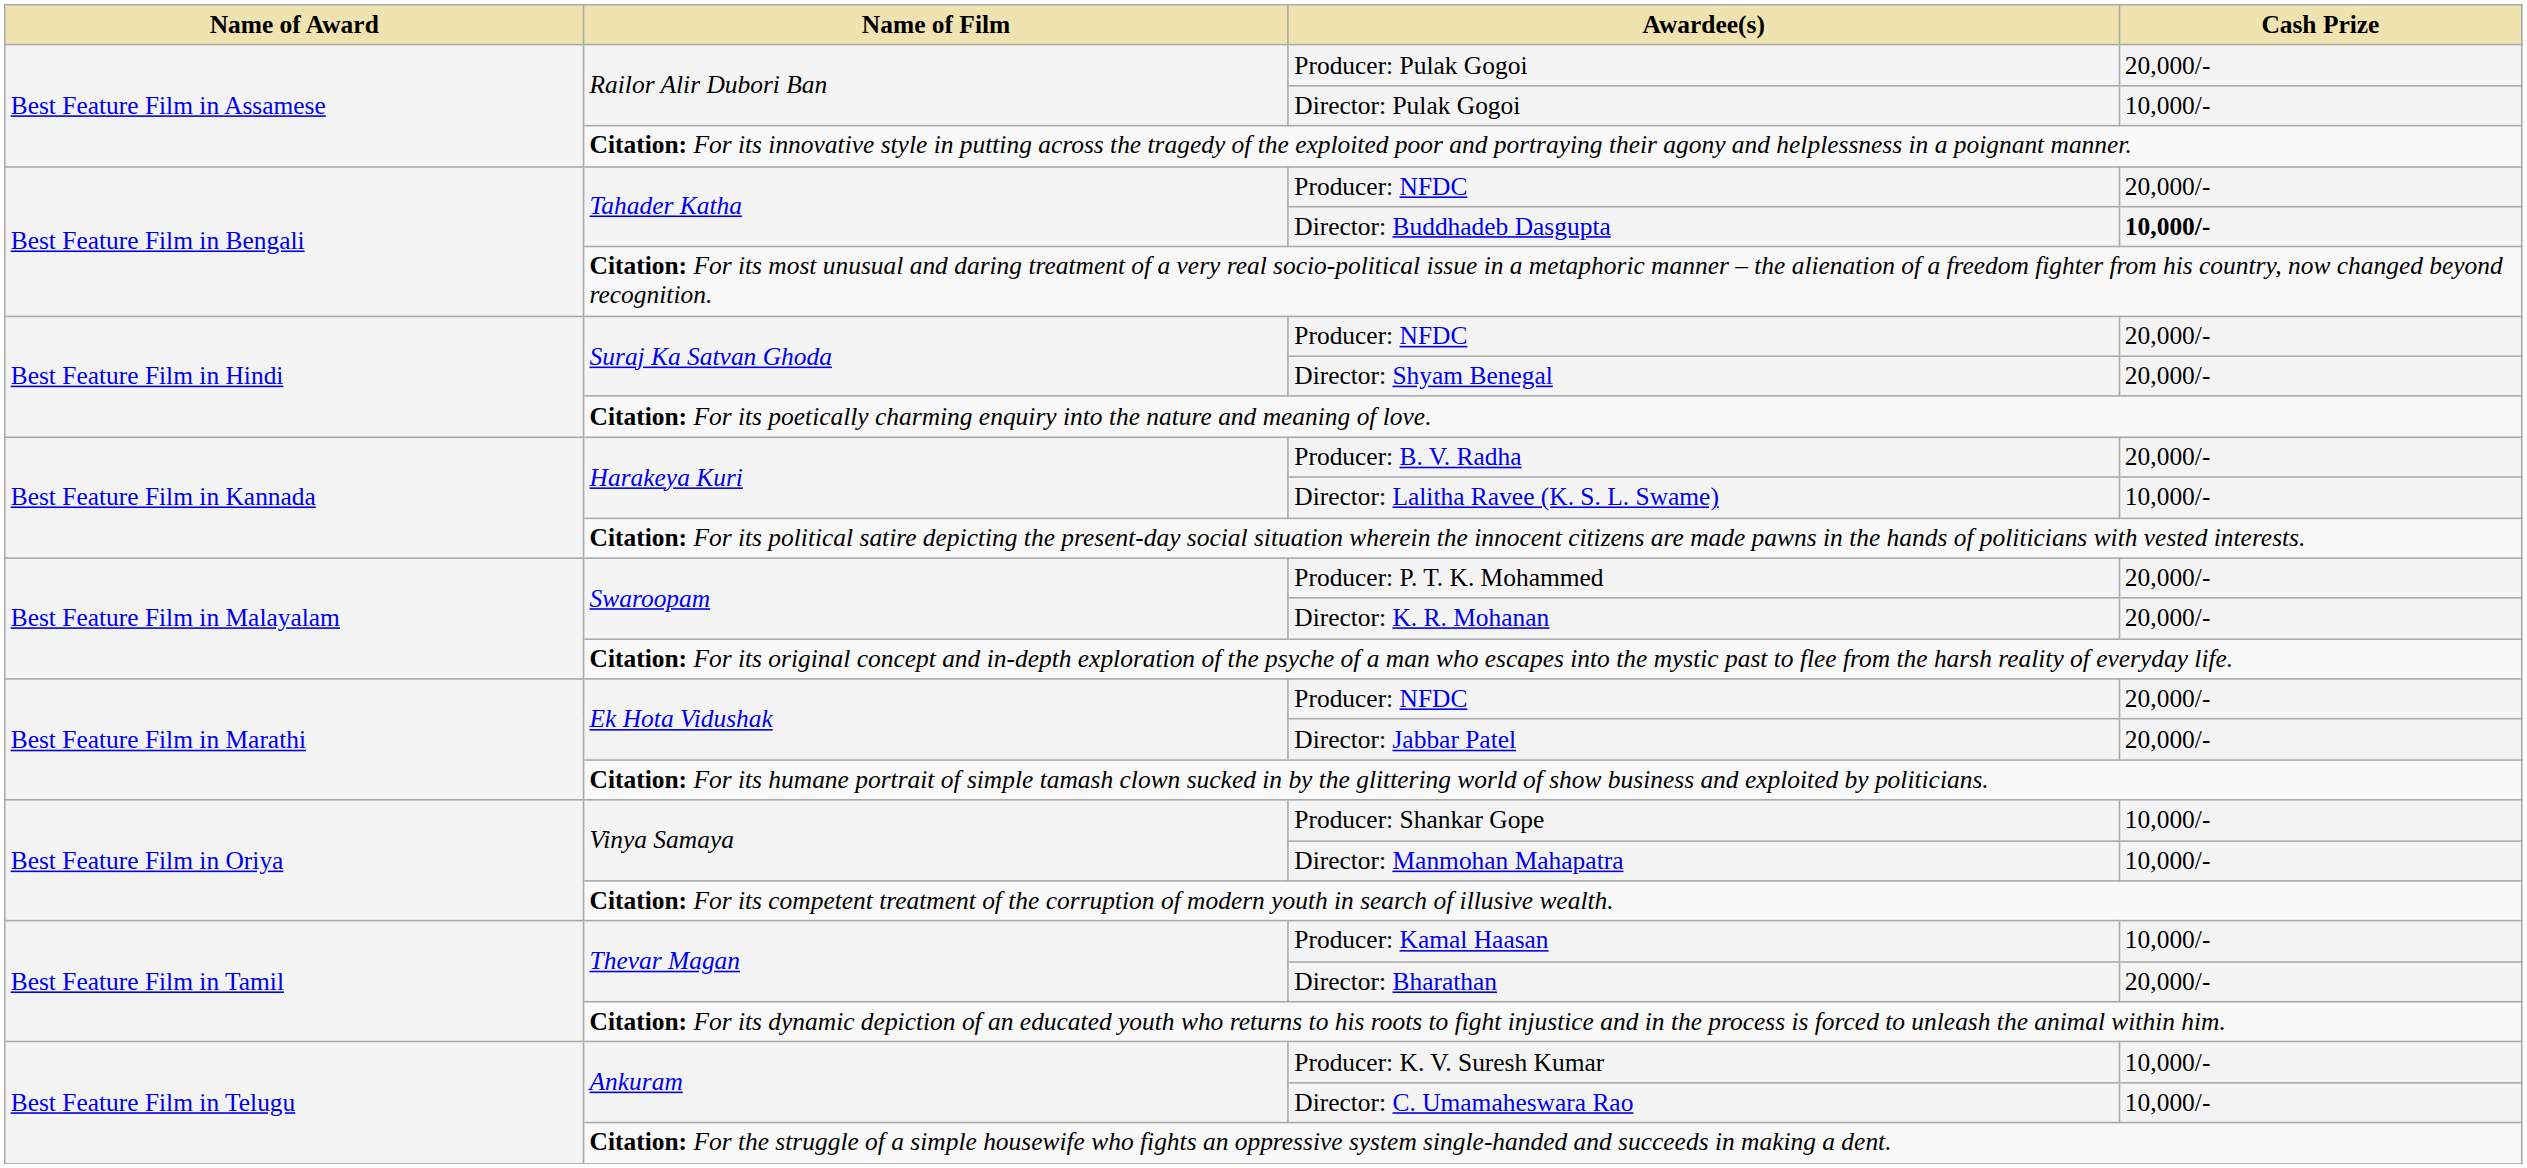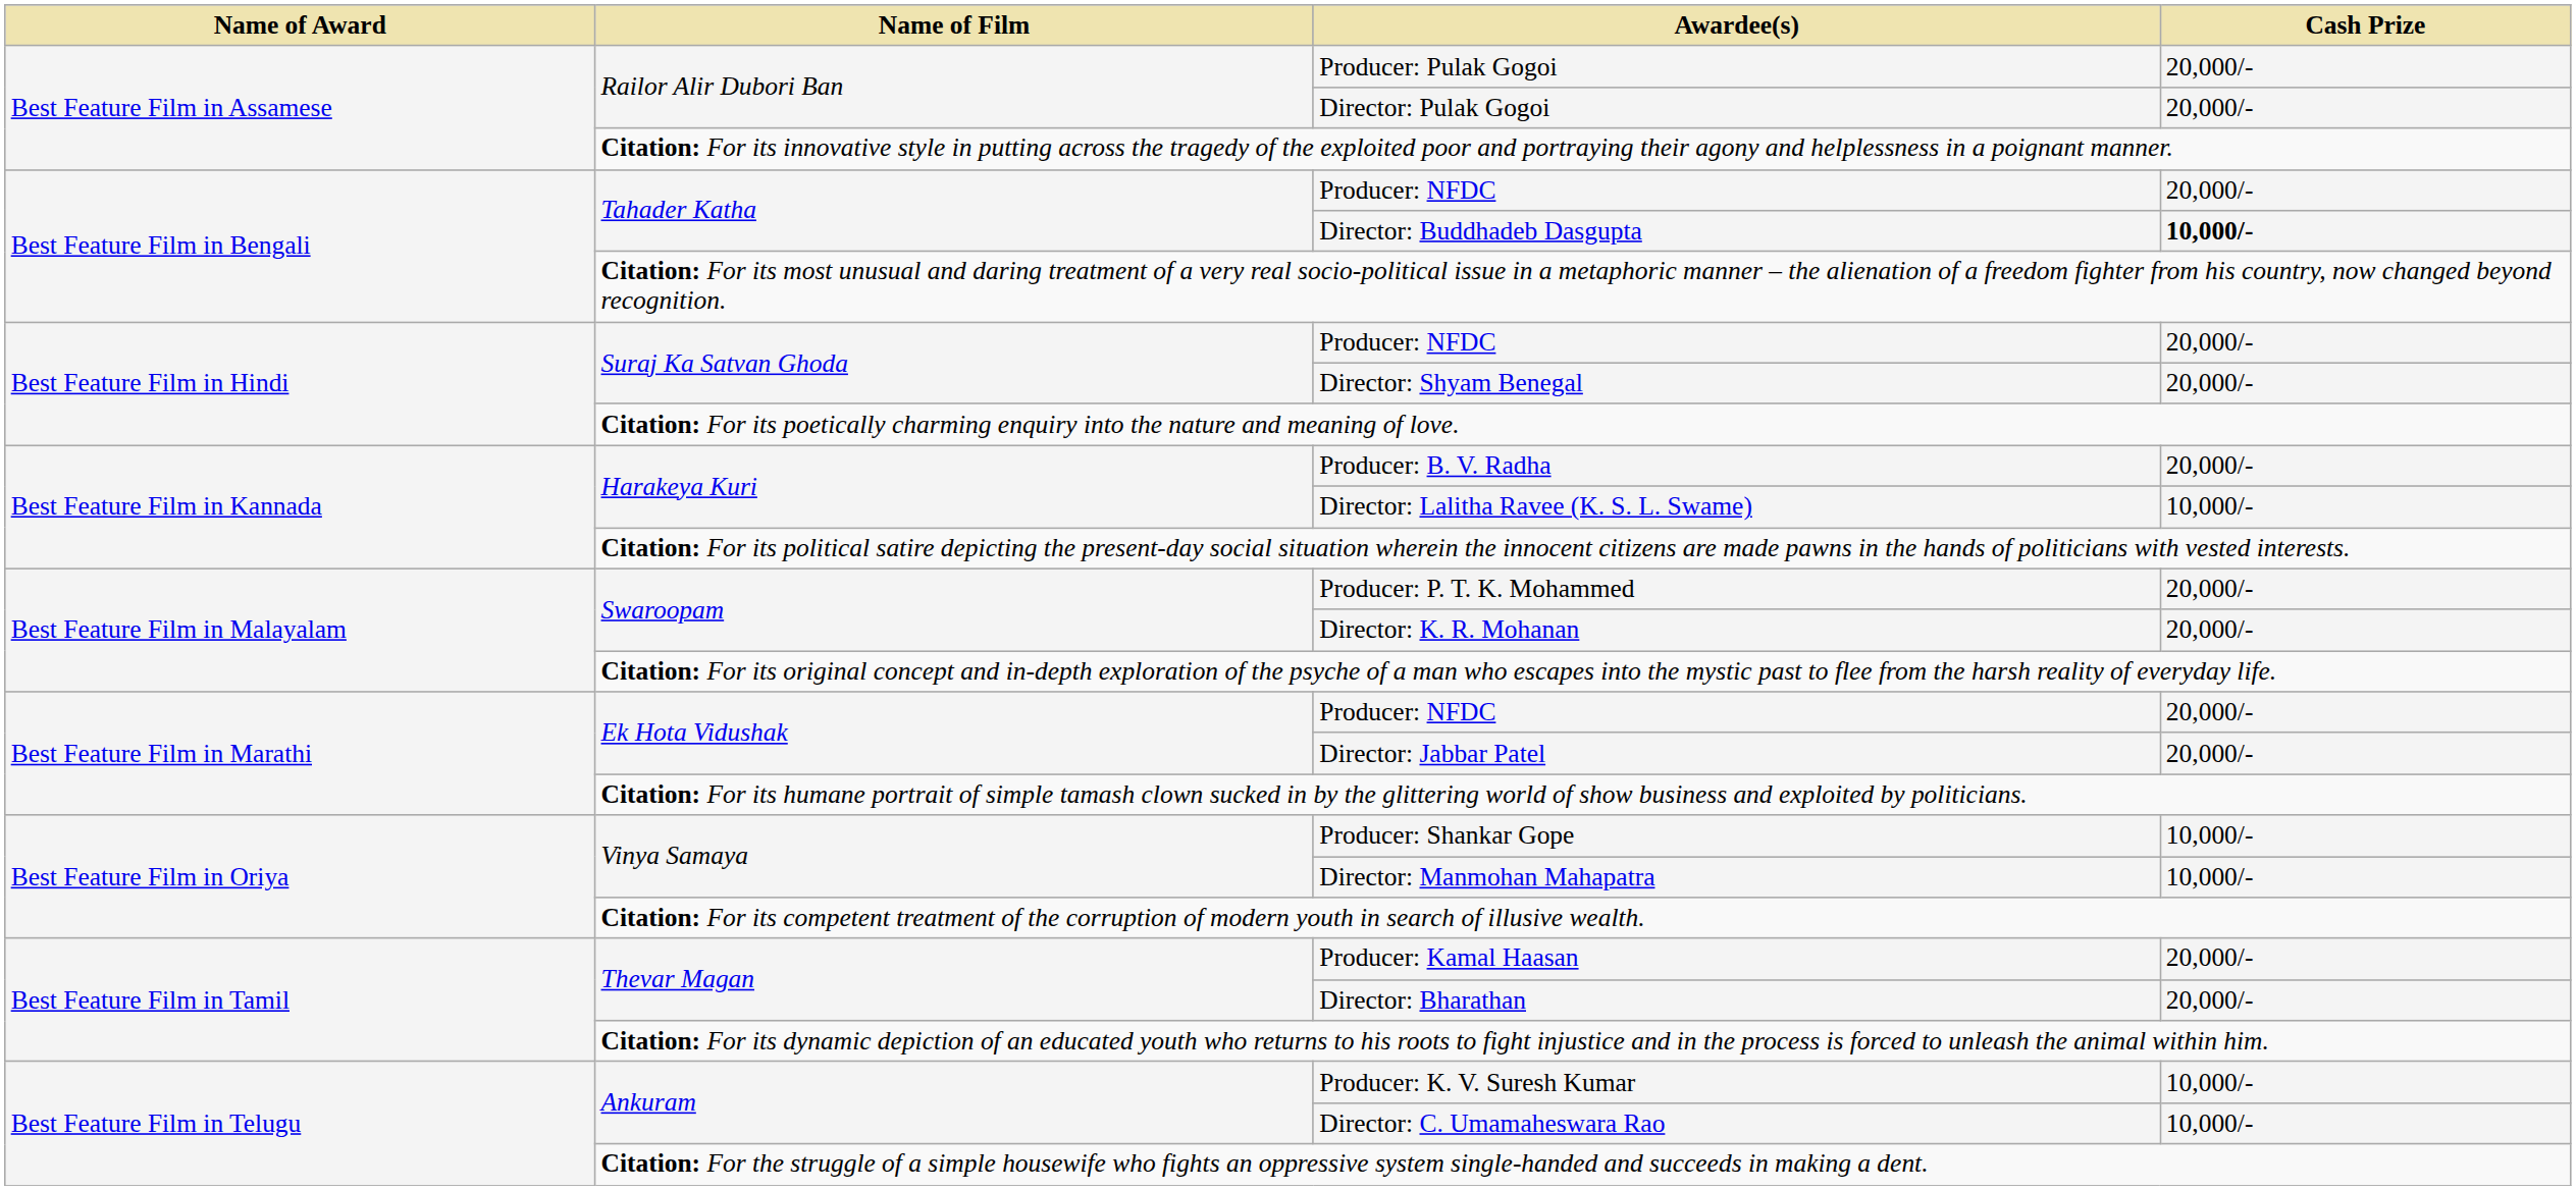 <table class="wikitable" style="width:100%;">
 <tr>
 <th style="background-color:#EFE4B0;width:23%;">Name of Award</th>
 <th style="background-color:#EFE4B0;width:28%;">Name of Film</th>
 <th style="background-color:#EFE4B0;width:33%;">Awardee(s)</th>
 <th style="background-color:#EFE4B0;width:16%;">Cash Prize</th>
 </tr>
 <tr style="background-color:#F4F4F4">
 <td rowspan="3"><a href='#'>Best Feature Film in Assamese</a></td>
 <td rowspan="2"><em>Railor Alir Dubori Ban</em></td>
 <td>Producer: Pulak Gogoi</td>
 <td> 20,000/-</td>
 </tr>
 <tr style="background-color:#F4F4F4">
 <td>Director: Pulak Gogoi</td>
-<td> 10,000/-</td>
+<td> 20,000/-</td>
 </tr>
 <tr style="background-color:#F9F9F9">
 <td colspan="3"><strong>Citation:</strong> <em>For its innovative style in putting across the tragedy of the exploited poor and portraying their agony and helplessness in a poignant manner.</em></td>
 </tr>
 <tr style="background-color:#F4F4F4">
 <td rowspan="3"><a href='#'>Best Feature Film in Bengali</a></td>
 <td rowspan="2"><em><a href='#'>Tahader Katha</a></em></td>
 <td>Producer: <a href='#'>NFDC</a></td>
 <td> 20,000/-</td>
 </tr>
 <tr style="background-color:#F4F4F4">
 <td>Director: <a href='#'>Buddhadeb Dasgupta</a></td>
 <td><strong> 10,000/-</strong></td>
 </tr>
 <tr style="background-color:#F9F9F9">
 <td colspan="3"><strong>Citation:</strong> <em>For its most unusual and daring treatment of a very real socio-political issue in a metaphoric manner – the alienation of a freedom fighter from his country, now changed beyond recognition.</em></td>
 </tr>
 <tr style="background-color:#F4F4F4">
 <td rowspan="3"><a href='#'>Best Feature Film in Hindi</a></td>
 <td rowspan="2"><em><a href='#'>Suraj Ka Satvan Ghoda</a></em></td>
 <td>Producer: <a href='#'>NFDC</a></td>
 <td> 20,000/-</td>
 </tr>
 <tr style="background-color:#F4F4F4">
 <td>Director: <a href='#'>Shyam Benegal</a></td>
 <td> 20,000/-</td>
 </tr>
 <tr style="background-color:#F9F9F9">
 <td colspan="3"><strong>Citation:</strong> <em>For its poetically charming enquiry into the nature and meaning of love.</em></td>
 </tr>
 <tr style="background-color:#F4F4F4">
 <td rowspan="3"><a href='#'>Best Feature Film in Kannada</a></td>
 <td rowspan="2"><em><a href='#'>Harakeya Kuri</a></em></td>
 <td>Producer: <a href='#'>B. V. Radha</a></td>
 <td> 20,000/-</td>
 </tr>
 <tr style="background-color:#F4F4F4">
 <td>Director: <a href='#'>Lalitha Ravee (K. S. L. Swame)</a></td>
 <td> 10,000/-</td>
 </tr>
 <tr style="background-color:#F9F9F9">
 <td colspan="3"><strong>Citation:</strong> <em>For its political satire depicting the present-day social situation wherein the innocent citizens are made pawns in the hands of politicians with vested interests.</em></td>
 </tr>
 <tr style="background-color:#F4F4F4">
 <td rowspan="3"><a href='#'>Best Feature Film in Malayalam</a></td>
 <td rowspan="2"><em><a href='#'>Swaroopam</a></em></td>
 <td>Producer: P. T. K. Mohammed</td>
 <td> 20,000/-</td>
 </tr>
 <tr style="background-color:#F4F4F4">
 <td>Director: <a href='#'>K. R. Mohanan</a></td>
 <td> 20,000/-</td>
 </tr>
 <tr style="background-color:#F9F9F9">
 <td colspan="3"><strong>Citation:</strong> <em>For its original concept and in-depth exploration of the psyche of a man who escapes into the mystic past to flee from the harsh reality of everyday life.</em></td>
 </tr>
 <tr style="background-color:#F4F4F4">
 <td rowspan="3"><a href='#'>Best Feature Film in Marathi</a></td>
 <td rowspan="2"><em><a href='#'>Ek Hota Vidushak</a></em></td>
 <td>Producer: <a href='#'>NFDC</a></td>
 <td> 20,000/-</td>
 </tr>
 <tr style="background-color:#F4F4F4">
 <td>Director: <a href='#'>Jabbar Patel</a></td>
 <td> 20,000/-</td>
 </tr>
 <tr style="background-color:#F9F9F9">
 <td colspan="3"><strong>Citation:</strong> <em>For its humane portrait of simple tamash clown sucked in by the glittering world of show business and exploited by politicians.</em></td>
 </tr>
 <tr style="background-color:#F4F4F4">
 <td rowspan="3"><a href='#'>Best Feature Film in Oriya</a></td>
 <td rowspan="2"><em>Vinya Samaya</em></td>
 <td>Producer: Shankar Gope</td>
 <td> 10,000/-</td>
 </tr>
 <tr style="background-color:#F4F4F4">
 <td>Director: <a href='#'>Manmohan Mahapatra</a></td>
 <td> 10,000/-</td>
 </tr>
 <tr style="background-color:#F9F9F9">
 <td colspan="3"><strong>Citation:</strong> <em>For its competent treatment of the corruption of modern youth in search of illusive wealth.</em></td>
 </tr>
 <tr style="background-color:#F4F4F4">
 <td rowspan="3"><a href='#'>Best Feature Film in Tamil</a></td>
 <td rowspan="2"><em><a href='#'>Thevar Magan</a></em></td>
 <td>Producer: <a href='#'>Kamal Haasan</a></td>
-<td> 10,000/-</td>
+<td> 20,000/-</td>
 </tr>
 <tr style="background-color:#F4F4F4">
 <td>Director: <a href='#'>Bharathan</a></td>
 <td> 20,000/-</td>
 </tr>
 <tr style="background-color:#F9F9F9">
 <td colspan="3"><strong>Citation:</strong> <em>For its dynamic depiction of an educated youth who returns to his roots to fight injustice and in the process is forced to unleash the animal within him.</em></td>
 </tr>
 <tr style="background-color:#F4F4F4">
 <td rowspan="3"><a href='#'>Best Feature Film in Telugu</a></td>
 <td rowspan="2"><em><a href='#'>Ankuram</a></em></td>
 <td>Producer: K. V. Suresh Kumar</td>
 <td> 10,000/-</td>
 </tr>
 <tr style="background-color:#F4F4F4">
 <td>Director: <a href='#'>C. Umamaheswara Rao</a></td>
 <td> 10,000/-</td>
 </tr>
 <tr style="background-color:#F9F9F9">
 <td colspan="3"><strong>Citation:</strong> <em>For the struggle of a simple housewife who fights an oppressive system single-handed and succeeds in making a dent.</em></td>
 </tr>
 </table>
